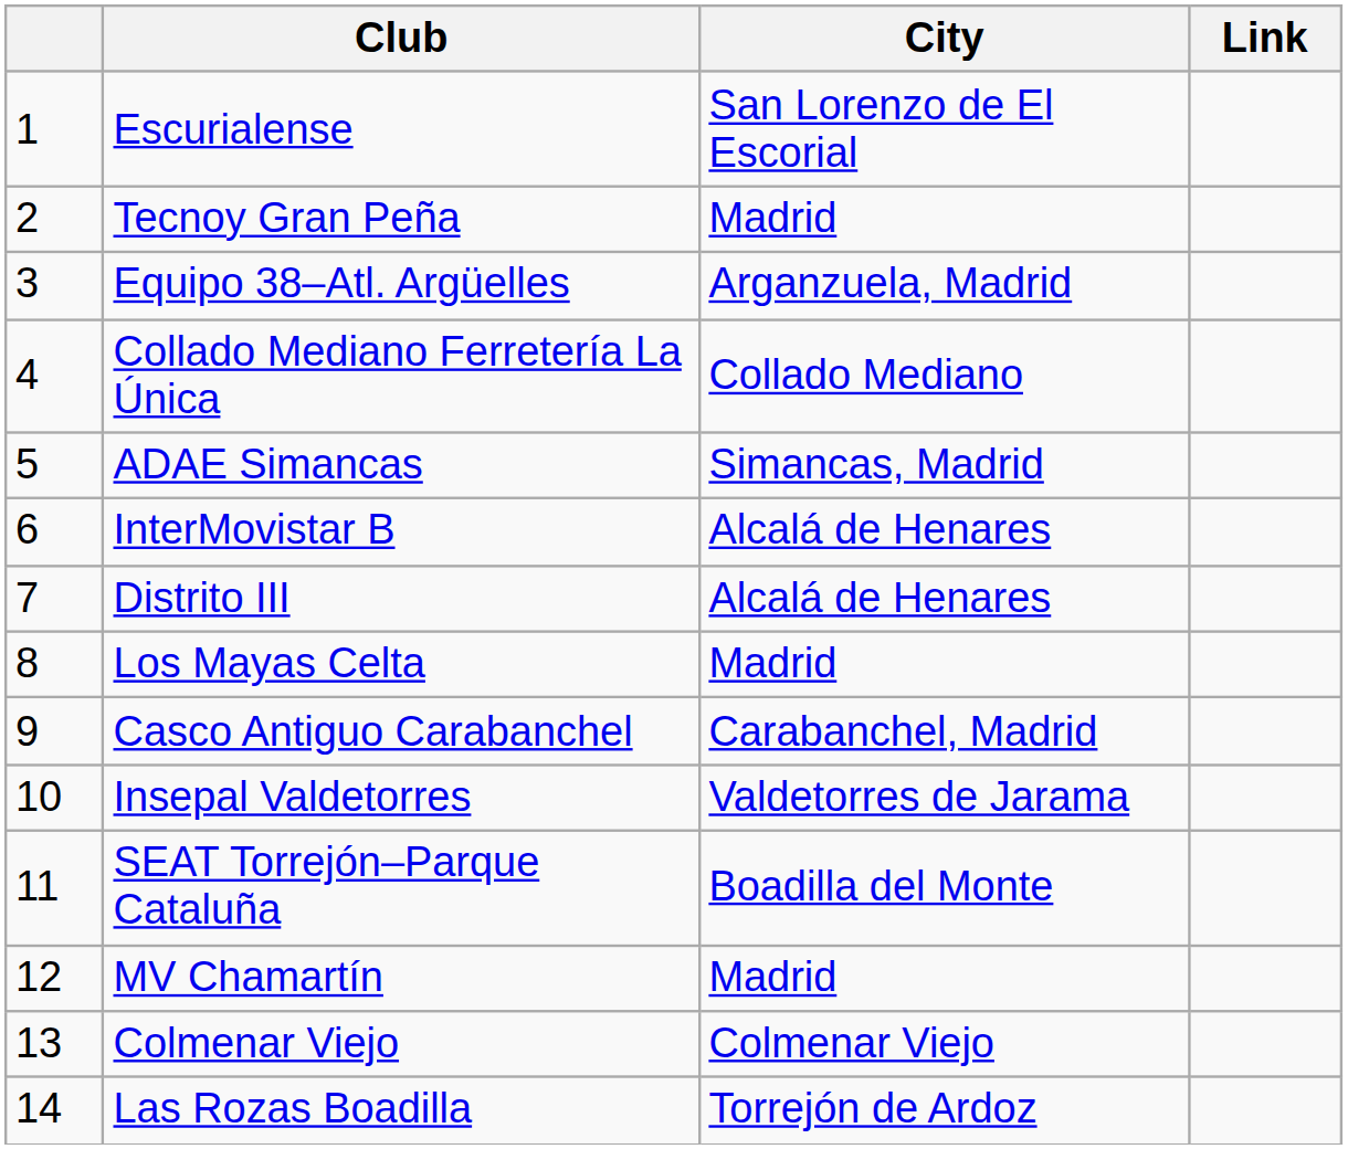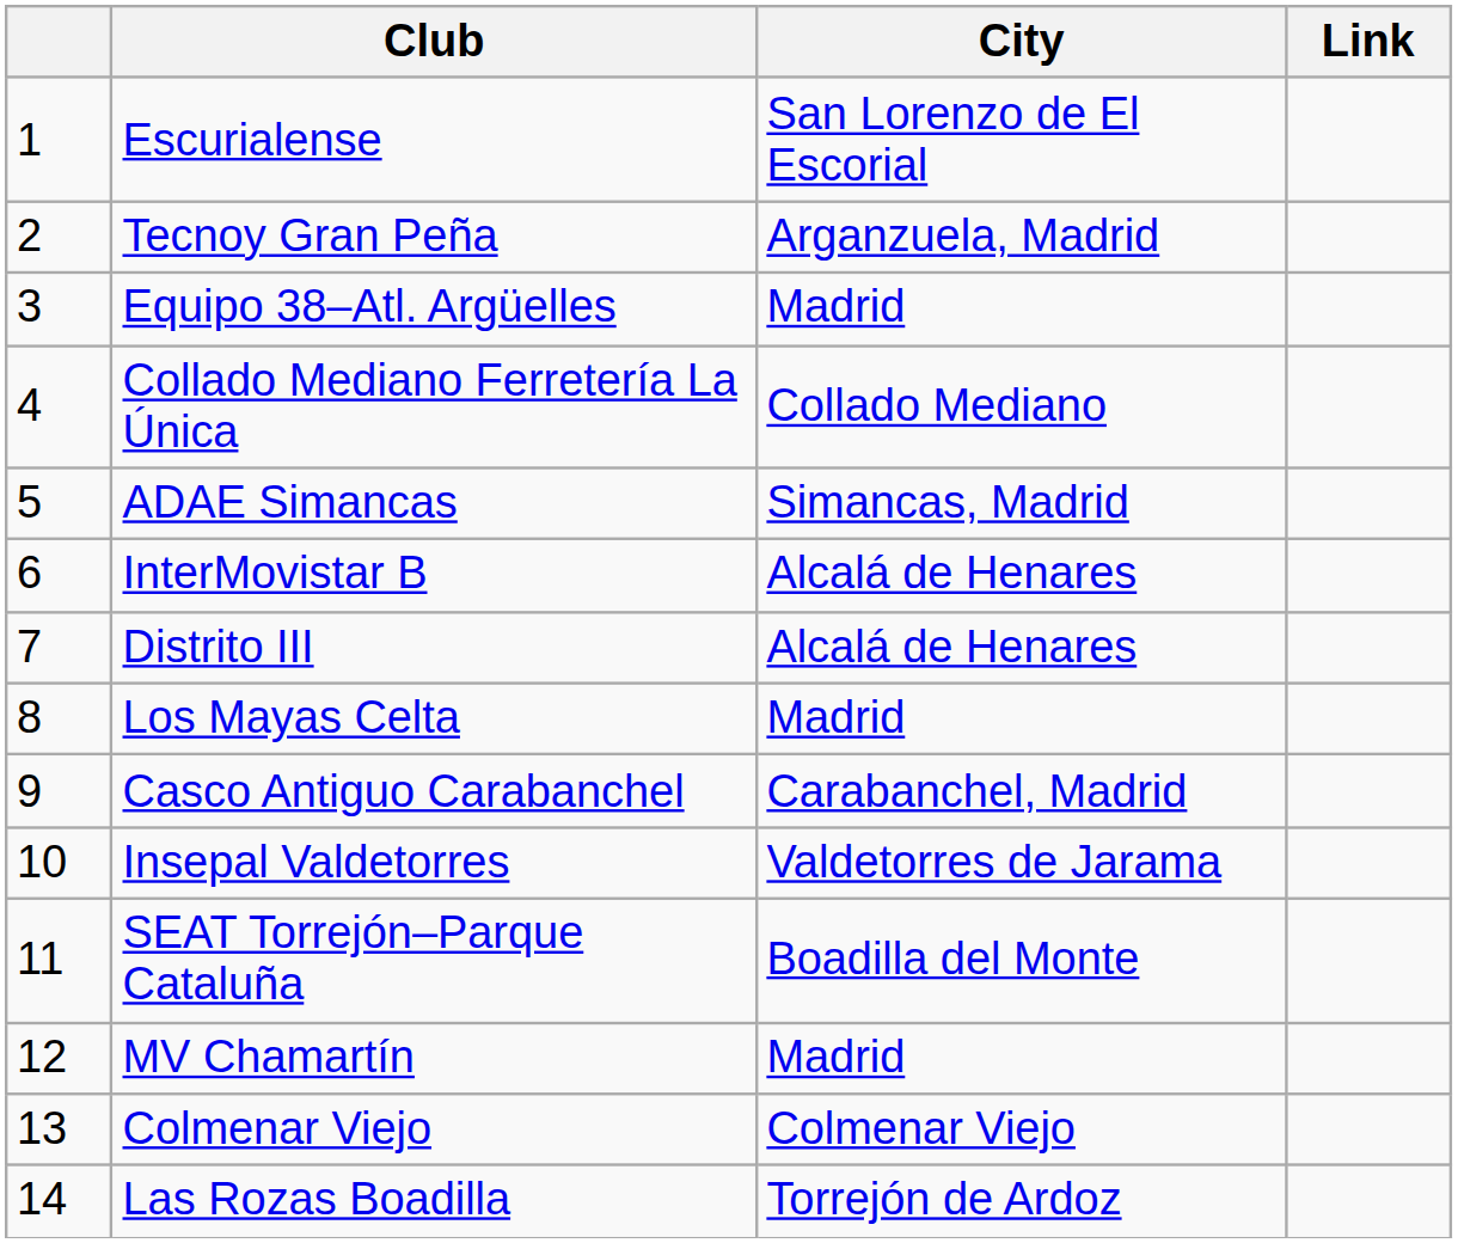 <table class="wikitable sortable">
 <tr>
 <th width=30></th>
 <th width=220>Club</th>
 <th width=180>City</th>
 <th width=50>Link</th>
 </tr>
 <tr>
 <td>1</td>
 <td><a href='#'>Escurialense</a></td>
 <td><a href='#'>San Lorenzo de El Escorial</a></td>
 <td></td>
 </tr>
 <tr>
 <td>2</td>
 <td><a href='#'>Tecnoy Gran Peña</a></td>
-<td><a href='#'>Madrid</a></td>
+<td><a href='#'>Arganzuela, Madrid</a></td>
 <td></td>
 </tr>
 <tr>
 <td>3</td>
 <td><a href='#'>Equipo 38–Atl. Argüelles</a></td>
-<td><a href='#'>Arganzuela, Madrid</a></td>
+<td><a href='#'>Madrid</a></td>
 <td></td>
 </tr>
 <tr>
 <td>4</td>
 <td><a href='#'>Collado Mediano Ferretería La Única</a></td>
 <td><a href='#'>Collado Mediano</a></td>
 <td></td>
 </tr>
 <tr>
 <td>5</td>
 <td><a href='#'>ADAE Simancas</a></td>
 <td><a href='#'>Simancas, Madrid</a></td>
 <td></td>
 </tr>
 <tr>
 <td>6</td>
 <td><a href='#'>InterMovistar B</a></td>
 <td><a href='#'>Alcalá de Henares</a></td>
 <td></td>
 </tr>
 <tr>
 <td>7</td>
 <td><a href='#'>Distrito III</a></td>
 <td><a href='#'>Alcalá de Henares</a></td>
 <td></td>
 </tr>
 <tr>
 <td>8</td>
 <td><a href='#'>Los Mayas Celta</a></td>
 <td><a href='#'>Madrid</a></td>
 <td></td>
 </tr>
 <tr>
 <td>9</td>
 <td><a href='#'>Casco Antiguo Carabanchel</a></td>
 <td><a href='#'>Carabanchel, Madrid</a></td>
 <td></td>
 </tr>
 <tr>
 <td>10</td>
 <td><a href='#'>Insepal Valdetorres</a></td>
 <td><a href='#'>Valdetorres de Jarama</a></td>
 <td></td>
 </tr>
 <tr>
 <td>11</td>
 <td><a href='#'>SEAT Torrejón–Parque Cataluña</a></td>
 <td><a href='#'>Boadilla del Monte</a></td>
 <td></td>
 </tr>
 <tr>
 <td>12</td>
 <td><a href='#'>MV Chamartín</a></td>
 <td><a href='#'>Madrid</a></td>
 <td></td>
 </tr>
 <tr>
 <td>13</td>
 <td><a href='#'>Colmenar Viejo</a></td>
 <td><a href='#'>Colmenar Viejo</a></td>
 <td></td>
 </tr>
 <tr>
 <td>14</td>
 <td><a href='#'>Las Rozas Boadilla</a></td>
 <td><a href='#'>Torrejón de Ardoz</a></td>
 <td></td>
 </tr>
 </table>
